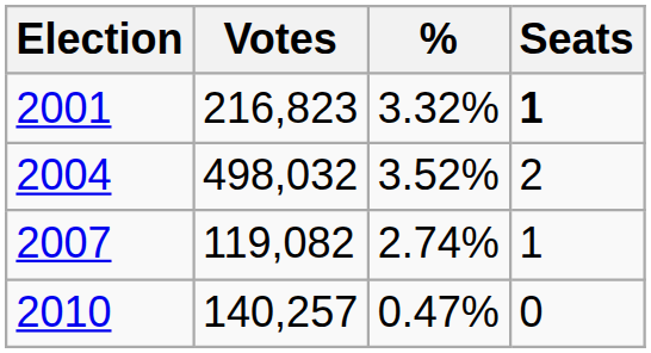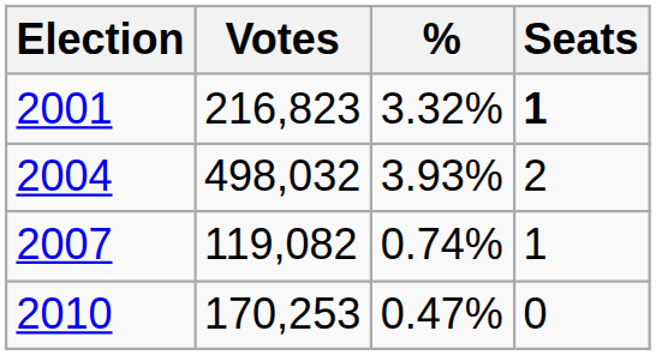 <table class=wikitable>
 <tr>
 <th>Election</th>
 <th>Votes</th>
 <th>%</th>
 <th>Seats</th>
 </tr>
 <tr>
 <td><a href='#'>2001</a></td>
 <td>216,823</td>
 <td>3.32%</td>
 <td><strong>1</strong></td>
 </tr>
 <tr>
 <td><a href='#'>2004</a></td>
 <td>498,032</td>
-<td>3.52%</td>
+<td>3.93%</td>
 <td>2</td>
 </tr>
 <tr>
 <td><a href='#'>2007</a></td>
 <td>119,082</td>
-<td>2.74%</td>
+<td>0.74%</td>
 <td>1</td>
 </tr>
 <tr>
 <td><a href='#'>2010</a></td>
-<td>140,257</td>
+<td>170,253</td>
 <td>0.47%</td>
 <td>0</td>
 </tr>
 </table>
